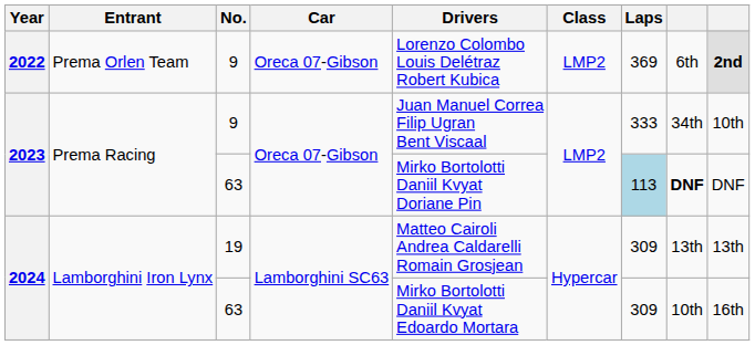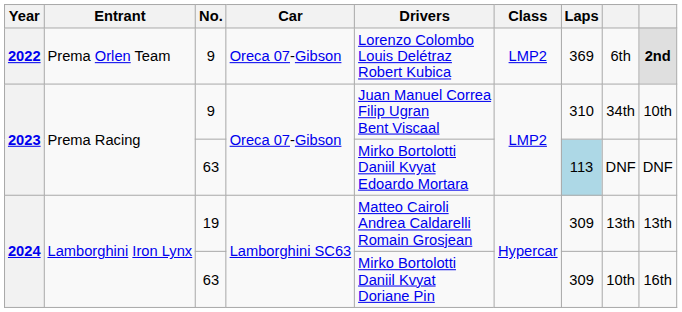 <table class="wikitable" style="font-size:90%">
 <tr>
 <th>Year</th>
 <th>Entrant</th>
 <th>No.</th>
 <th>Car</th>
 <th>Drivers</th>
 <th>Class</th>
 <th>Laps</th>
 <th></th>
 <th></th>
 </tr>
 <tr align="center">
 <th><a href='#'>2022</a></th>
 <td align=left> Prema <a href='#'>Orlen</a> Team</td>
 <td>9</td>
 <td align=left><a href='#'>Oreca 07</a>-<a href='#'>Gibson</a></td>
 <td align=left> <a href='#'>Lorenzo Colombo</a><br> <a href='#'>Louis Delétraz</a><br> <a href='#'>Robert Kubica</a></td>
 <td><a href='#'>LMP2</a></td>
 <td>369</td>
 <td>6th</td>
 <td style="background:#DFDFDF;"><strong>2nd</strong></td>
 </tr>
 <tr align="center">
 <th rowspan=2><a href='#'>2023</a></th>
 <td rowspan=2 align=left> Prema Racing</td>
 <td>9</td>
 <td rowspan=2 align=left><a href='#'>Oreca 07</a>-<a href='#'>Gibson</a></td>
 <td align=left> <a href='#'>Juan Manuel Correa</a><br> <a href='#'>Filip Ugran</a><br> <a href='#'>Bent Viscaal</a></td>
 <td rowspan=2><a href='#'>LMP2</a></td>
-<td>333</td>
+<td>310</td>
 <td>34th</td>
 <td>10th</td>
 </tr>
 <tr align="center">
 <td>63</td>
-<td align=left> <a href='#'>Mirko Bortolotti</a><br> <a href='#'>Daniil Kvyat</a><br> <a href='#'>Doriane Pin</a></td>
+<td align=left> <a href='#'>Mirko Bortolotti</a><br> <a href='#'>Daniil Kvyat</a><br> <a href='#'>Edoardo Mortara</a></td>
 <td style="background: lightblue;">113</td>
-<td><strong>DNF</strong></td>
+<td>DNF</td>
 <td>DNF</td>
 </tr>
 <tr align="center">
 <th rowspan=2><a href='#'>2024</a></th>
 <td rowspan=2 align=left> <a href='#'>Lamborghini</a> <a href='#'>Iron Lynx</a></td>
 <td>19</td>
 <td rowspan=2 align=left><a href='#'>Lamborghini SC63</a></td>
 <td align=left> <a href='#'>Matteo Cairoli</a><br> <a href='#'>Andrea Caldarelli</a><br> <a href='#'>Romain Grosjean</a></td>
 <td rowspan=2><a href='#'>Hypercar</a></td>
 <td>309</td>
 <td>13th</td>
 <td>13th</td>
 </tr>
 <tr align="center">
 <td>63</td>
-<td align=left> <a href='#'>Mirko Bortolotti</a><br> <a href='#'>Daniil Kvyat</a><br> <a href='#'>Edoardo Mortara</a></td>
+<td align=left> <a href='#'>Mirko Bortolotti</a><br> <a href='#'>Daniil Kvyat</a><br> <a href='#'>Doriane Pin</a></td>
 <td>309</td>
 <td>10th</td>
 <td>16th</td>
 </tr>
 </table>
